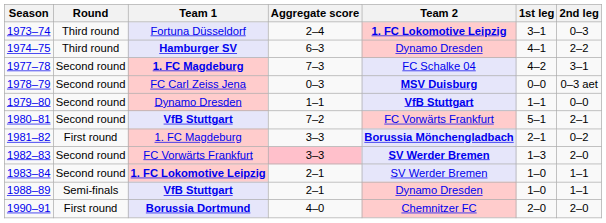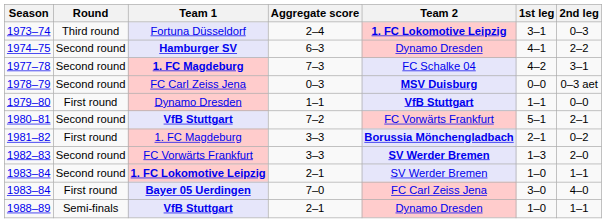 <table class="wikitable" style="text-align: center">
 <tr>
 <th>Season</th>
 <th>Round</th>
 <th>Team 1</th>
 <th>Aggregate score</th>
 <th>Team 2</th>
 <th>1st leg</th>
 <th>2nd leg</th>
 </tr>
 <tr>
 <td><a href='#'>1973–74</a></td>
 <td>Third round</td>
 <td style="background:#e6e6fa;"><a href='#'>Fortuna Düsseldorf</a></td>
 <td>2–4</td>
 <td style="background:#ffcccc"><strong><a href='#'>1. FC Lokomotive Leipzig</a></strong></td>
 <td>3–1</td>
 <td>0–3</td>
 </tr>
 <tr>
 <td><a href='#'>1974–75</a></td>
-<td>Third round</td>
+<td>Second round</td>
 <td style="background:#e6e6fa;"><strong><a href='#'>Hamburger SV</a></strong></td>
 <td>6–3</td>
 <td style="background:#ffcccc"><a href='#'>Dynamo Dresden</a></td>
 <td>4–1</td>
 <td>2–2</td>
 </tr>
 <tr>
 <td><a href='#'>1977–78</a></td>
 <td>Second round</td>
 <td style="background:#ffcccc"><strong><a href='#'>1. FC Magdeburg</a></strong></td>
 <td>7–3</td>
 <td style="background:#e6e6fa;"><a href='#'>FC Schalke 04</a></td>
 <td>4–2</td>
 <td>3–1</td>
 </tr>
 <tr>
 <td><a href='#'>1978–79</a></td>
 <td>Second round</td>
 <td style="background:#ffcccc"><a href='#'>FC Carl Zeiss Jena</a></td>
 <td>0–3</td>
 <td style="background:#e6e6fa;"><strong><a href='#'>MSV Duisburg</a></strong></td>
 <td>0–0</td>
 <td>0–3 aet</td>
 </tr>
 <tr>
 <td><a href='#'>1979–80</a></td>
-<td>Second round</td>
+<td>First round</td>
 <td style="background:#ffcccc"><a href='#'>Dynamo Dresden</a></td>
 <td>1–1</td>
 <td style="background:#e6e6fa;"><strong><a href='#'>VfB Stuttgart</a></strong></td>
 <td>1–1</td>
 <td>0–0</td>
 </tr>
 <tr>
 <td><a href='#'>1980–81</a></td>
 <td>Second round</td>
 <td style="background:#e6e6fa;"><strong><a href='#'>VfB Stuttgart</a></strong></td>
 <td>7–2</td>
 <td style="background:#ffcccc"><a href='#'>FC Vorwärts Frankfurt</a></td>
 <td>5–1</td>
 <td>2–1</td>
 </tr>
 <tr>
 <td><a href='#'>1981–82</a></td>
 <td>First round</td>
 <td style="background:#ffcccc"><a href='#'>1. FC Magdeburg</a></td>
 <td>3–3</td>
 <td style="background:#e6e6fa;"><strong><a href='#'>Borussia Mönchengladbach</a></strong></td>
 <td>2–1</td>
 <td>0–2</td>
 </tr>
 <tr>
 <td><a href='#'>1982–83</a></td>
 <td>Second round</td>
 <td style="background:#ffcccc"><a href='#'>FC Vorwärts Frankfurt</a></td>
-<td style="background: pink;">3–3</td>
+<td>3–3</td>
 <td style="background:#e6e6fa;"><strong><a href='#'>SV Werder Bremen</a></strong></td>
 <td>1–3</td>
 <td>2–0</td>
 </tr>
 <tr>
 <td><a href='#'>1983–84</a></td>
 <td>Second round</td>
 <td style="background:#ffcccc"><strong><a href='#'>1. FC Lokomotive Leipzig</a></strong></td>
 <td>2–1</td>
 <td style="background:#e6e6fa;"><a href='#'>SV Werder Bremen</a></td>
 <td>1–0</td>
 <td>1–1</td>
 </tr>
 <tr>
+<td><a href='#'>1983–84</a></td>
+<td>First round</td>
+<td style="background:#e6e6fa;"><strong><a href='#'>Bayer 05 Uerdingen</a></strong></td>
+<td>7–0</td>
+<td style="background:#ffcccc"><a href='#'>FC Carl Zeiss Jena</a></td>
+<td>3–0</td>
+<td>4–0</td>
+</tr>
+<tr>
 <td><a href='#'>1988–89</a></td>
 <td>Semi-finals</td>
 <td style="background:#e6e6fa;"><strong><a href='#'>VfB Stuttgart</a></strong></td>
 <td>2–1</td>
 <td style="background:#ffcccc"><a href='#'>Dynamo Dresden</a></td>
 <td>1–0</td>
 <td>1–1</td>
 </tr>
-<tr>
-<td><a href='#'>1990–91</a></td>
-<td>First round</td>
-<td style="background:#e6e6fa;"><strong><a href='#'>Borussia Dortmund</a></strong></td>
-<td>4–0</td>
-<td style="background:#ffcccc"><a href='#'>Chemnitzer FC</a></td>
-<td>2–0</td>
-<td>2–0</td>
-</tr>
 </table>
